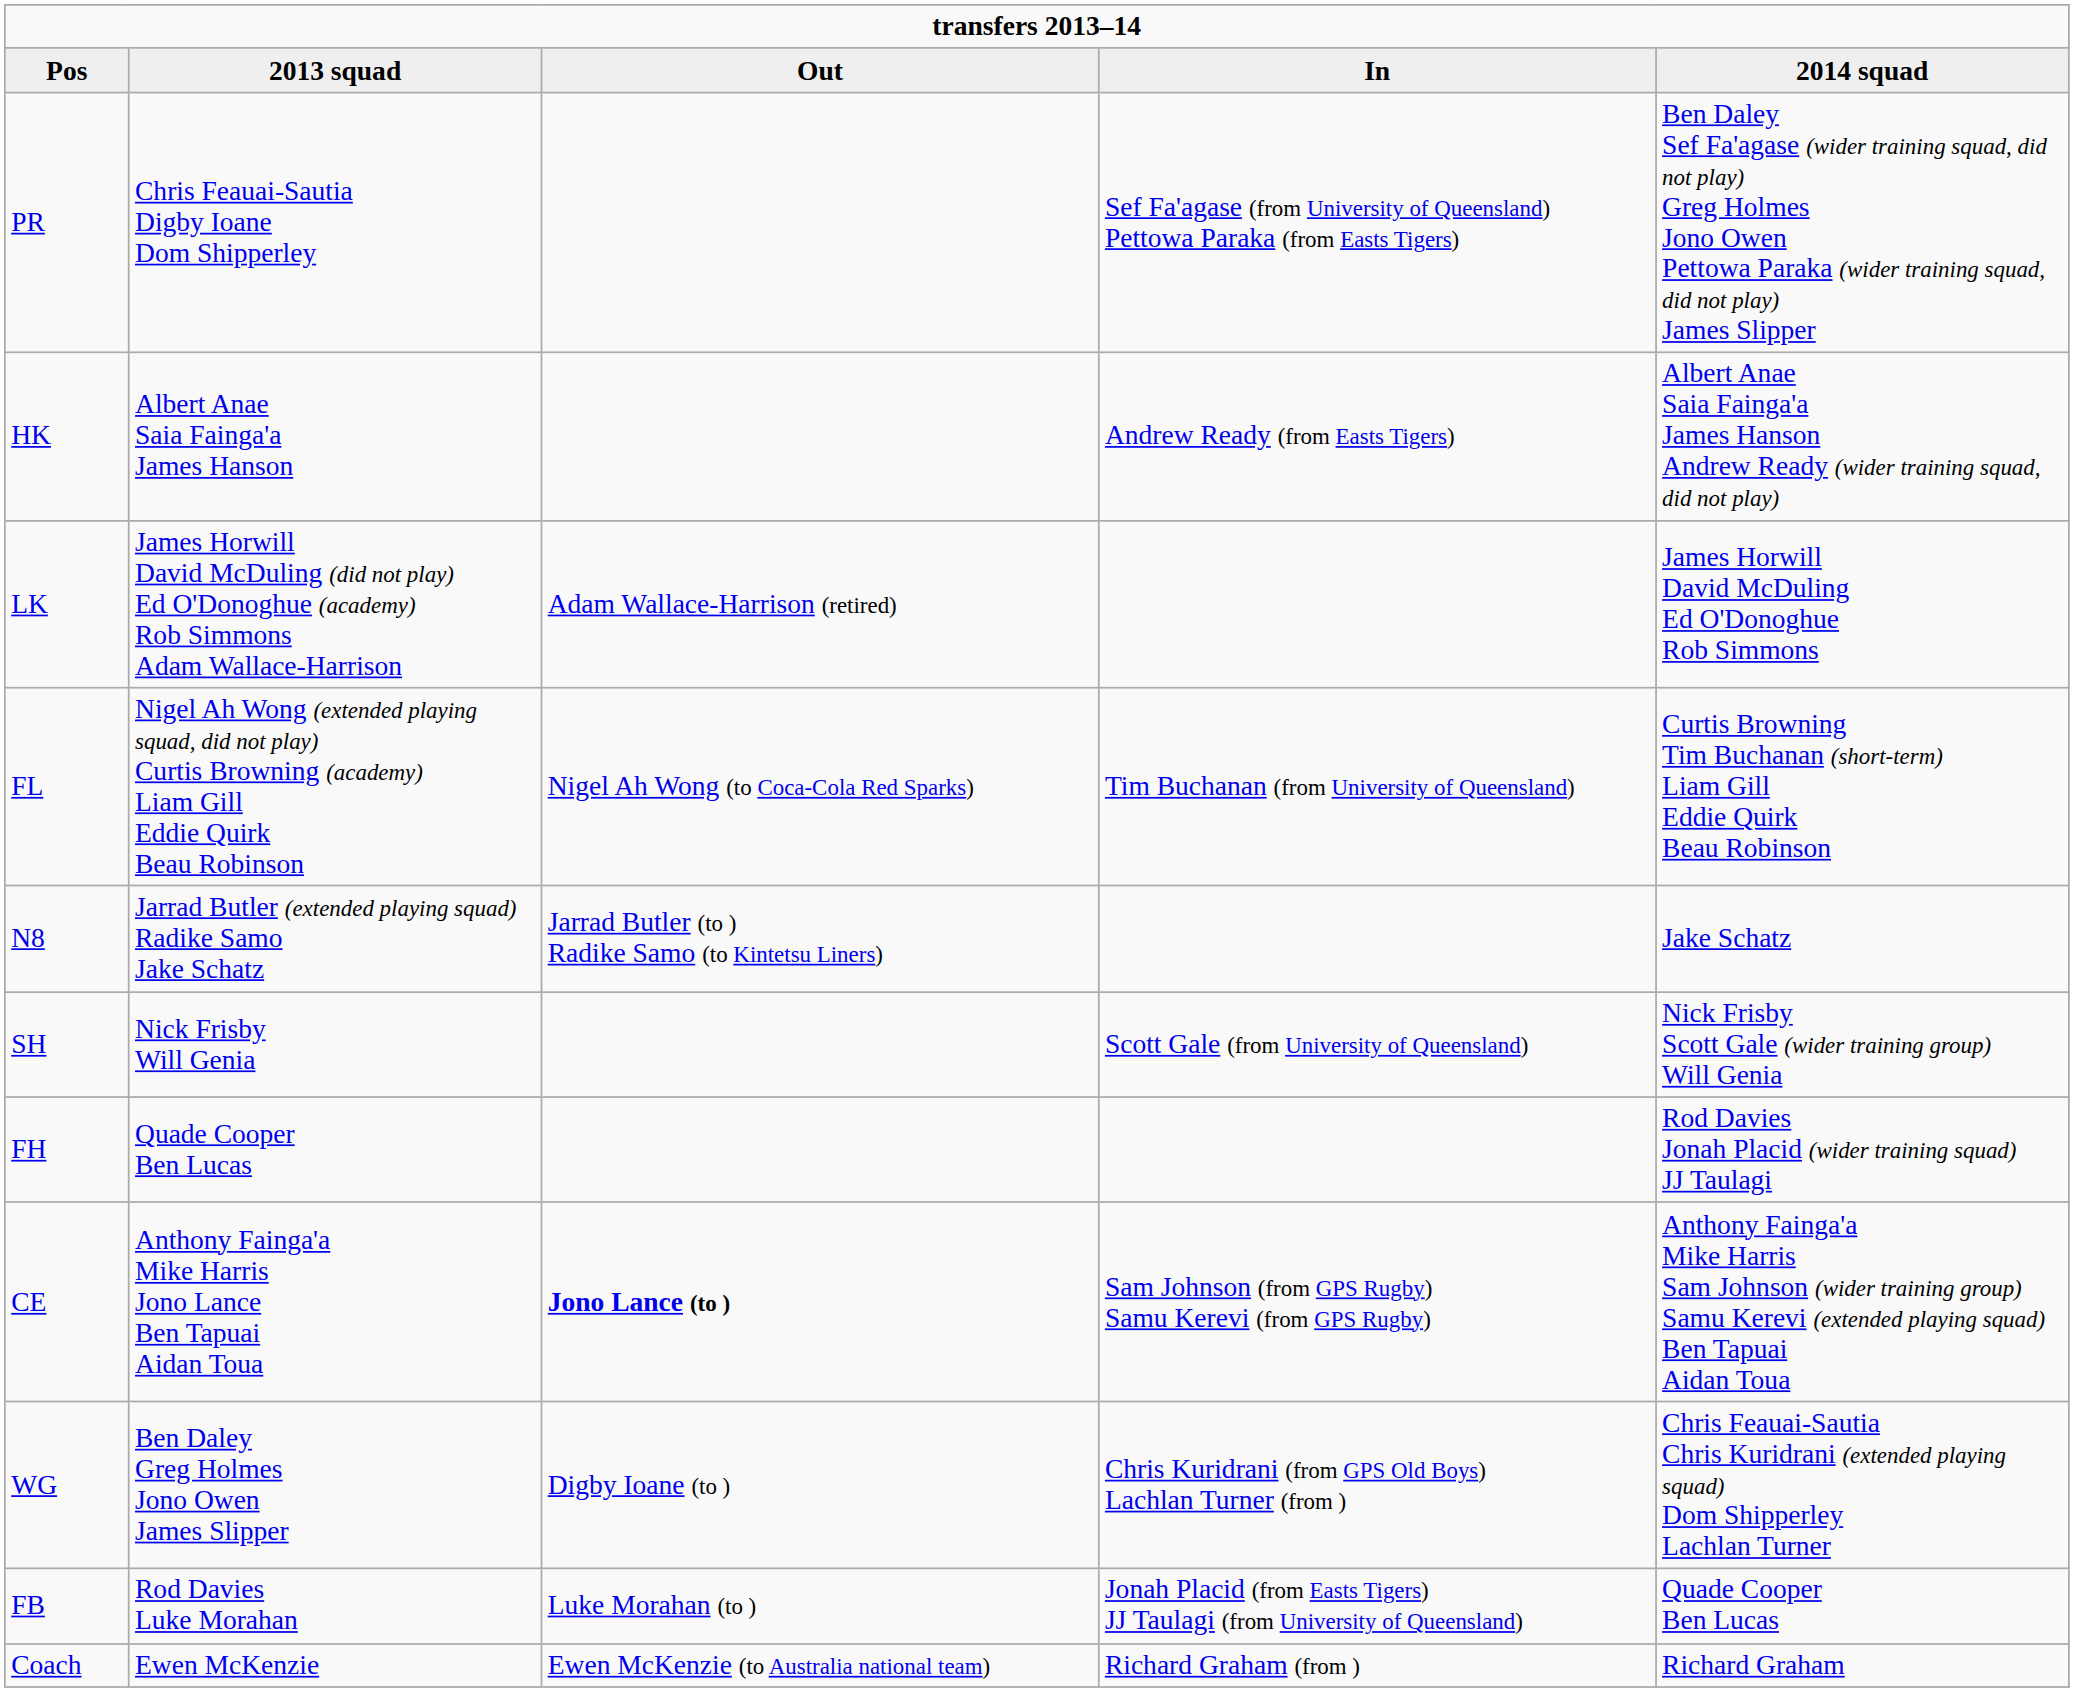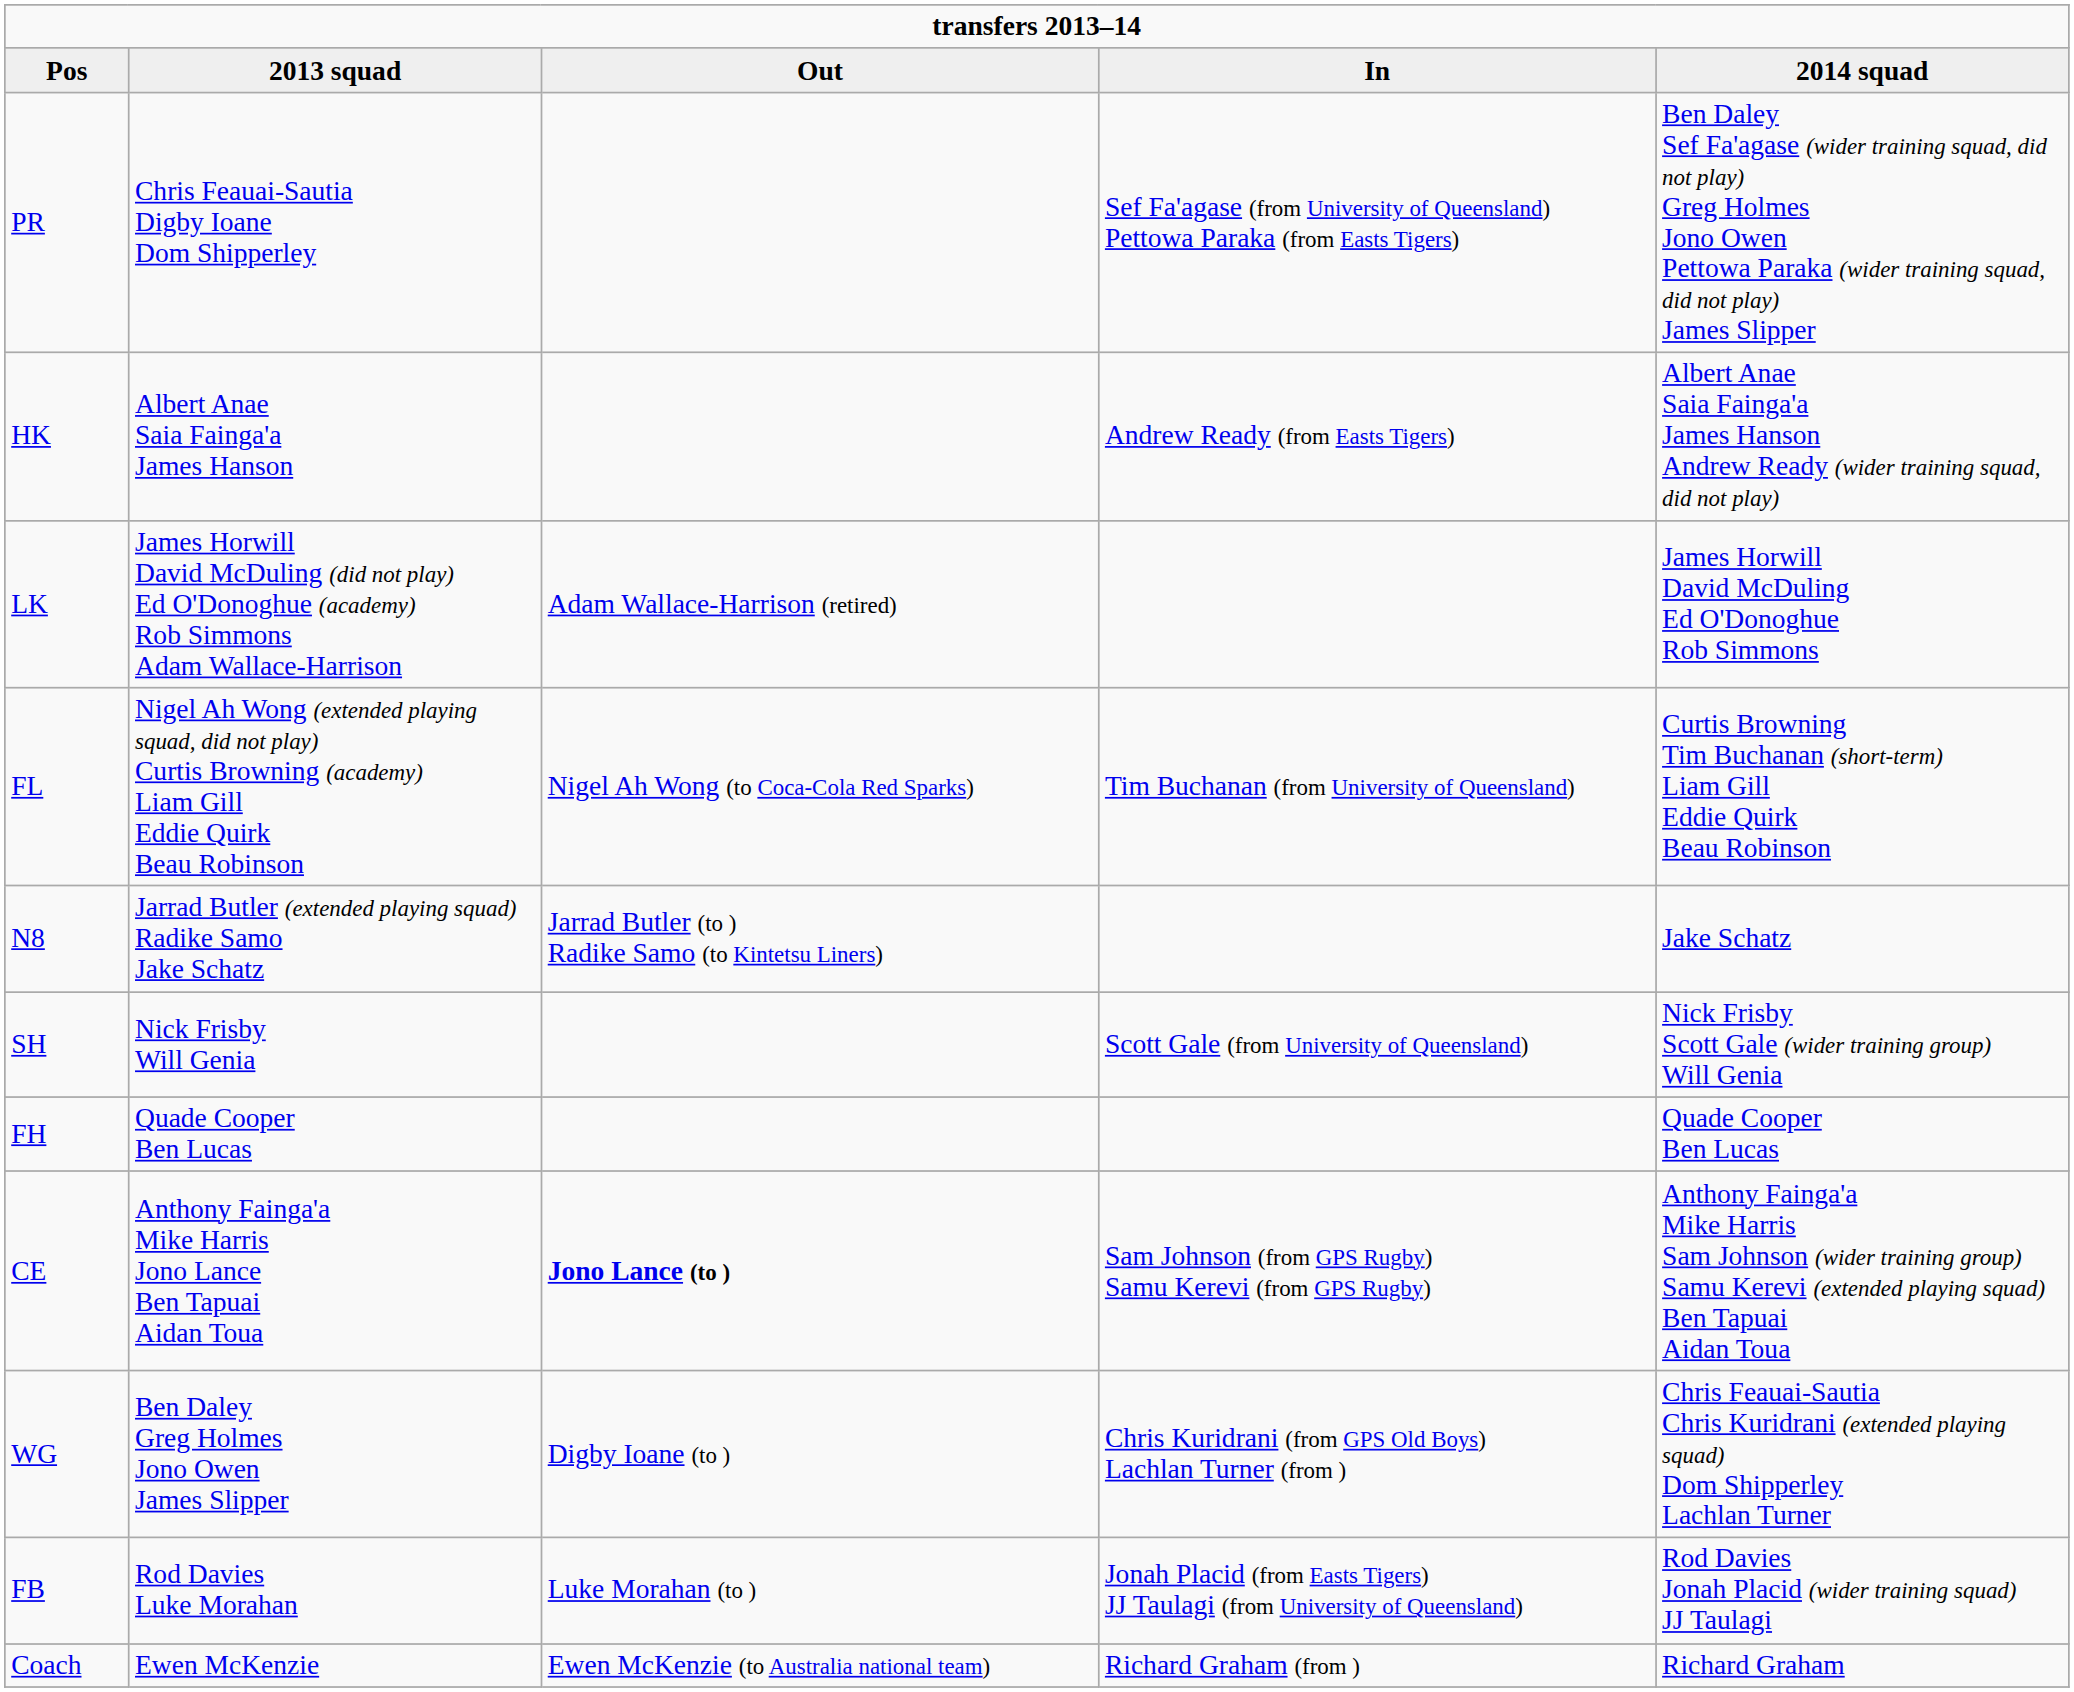 <table class="wikitable" style="text-align: left; width:95%">
 <tr>
 <td colspan="100%" style="text-align:center;"><strong> transfers 2013–14</strong></td>
 </tr>
 <tr>
 <th style="background:#efefef; width:6%;">Pos</th>
 <th style="background:#efefef; width:20%;">2013 squad</th>
 <th style="background:#efefef; width:27%;">Out</th>
 <th style="background:#efefef; width:27%;">In</th>
 <th style="background:#efefef; width:20%;">2014 squad</th>
 </tr>
 <tr>
 <td><a href='#'>PR</a></td>
 <td> <a href='#'>Chris Feauai-Sautia</a><br><a href='#'>Digby Ioane</a><br><a href='#'>Dom Shipperley</a></td>
 <td></td>
 <td>  <a href='#'>Sef Fa'agase</a> <small>(from <a href='#'>University of Queensland</a>)</small><br> <a href='#'>Pettowa Paraka</a> <small>(from <a href='#'>Easts Tigers</a>)</small></td>
 <td> <a href='#'>Ben Daley</a><br><a href='#'>Sef Fa'agase</a> <small><em>(wider training squad, did not play)</em></small><br><a href='#'>Greg Holmes</a><br><a href='#'>Jono Owen</a><br><a href='#'>Pettowa Paraka</a> <small><em>(wider training squad, did not play)</em></small><br><a href='#'>James Slipper</a></td>
 </tr>
 <tr>
 <td><a href='#'>HK</a></td>
 <td> <a href='#'>Albert Anae</a><br><a href='#'>Saia Fainga'a</a><br><a href='#'>James Hanson</a></td>
 <td></td>
 <td>  <a href='#'>Andrew Ready</a> <small>(from <a href='#'>Easts Tigers</a>)</small></td>
 <td> <a href='#'>Albert Anae</a><br><a href='#'>Saia Fainga'a</a><br><a href='#'>James Hanson</a><br><a href='#'>Andrew Ready</a> <small><em>(wider training squad, did not play)</em></small></td>
 </tr>
 <tr>
 <td><a href='#'>LK</a></td>
 <td> <a href='#'>James Horwill</a><br><a href='#'>David McDuling</a> <small><em>(did not play)</em></small><br><a href='#'>Ed O'Donoghue</a> <small><em>(academy)</em></small><br><a href='#'>Rob Simmons</a><br><a href='#'>Adam Wallace-Harrison</a></td>
 <td>  <a href='#'>Adam Wallace-Harrison</a> <small>(retired)</small></td>
 <td></td>
 <td> <a href='#'>James Horwill</a><br><a href='#'>David McDuling</a><br><a href='#'>Ed O'Donoghue</a><br><a href='#'>Rob Simmons</a></td>
 </tr>
 <tr>
 <td><a href='#'>FL</a></td>
 <td> <a href='#'>Nigel Ah Wong</a> <small><em>(extended playing squad, did not play)</em></small><br><a href='#'>Curtis Browning</a> <small><em>(academy)</em></small><br><a href='#'>Liam Gill</a><br><a href='#'>Eddie Quirk</a><br><a href='#'>Beau Robinson</a></td>
 <td>  <a href='#'>Nigel Ah Wong</a> <small>(to  <a href='#'>Coca-Cola Red Sparks</a>)</small></td>
 <td>  <a href='#'>Tim Buchanan</a> <small>(from <a href='#'>University of Queensland</a>)</small></td>
 <td> <a href='#'>Curtis Browning</a><br><a href='#'>Tim Buchanan</a> <small><em>(short-term)</em></small><br><a href='#'>Liam Gill</a><br><a href='#'>Eddie Quirk</a><br><a href='#'>Beau Robinson</a></td>
 </tr>
 <tr>
 <td><a href='#'>N8</a></td>
 <td> <a href='#'>Jarrad Butler</a> <small><em>(extended playing squad)</em></small><br><a href='#'>Radike Samo</a><br><a href='#'>Jake Schatz</a></td>
 <td>  <a href='#'>Jarrad Butler</a> <small>(to )</small><br> <a href='#'>Radike Samo</a> <small>(to  <a href='#'>Kintetsu Liners</a>)</small></td>
 <td></td>
 <td> <a href='#'>Jake Schatz</a></td>
 </tr>
 <tr>
 <td><a href='#'>SH</a></td>
 <td> <a href='#'>Nick Frisby</a><br><a href='#'>Will Genia</a></td>
 <td></td>
 <td>  <a href='#'>Scott Gale</a> <small>(from <a href='#'>University of Queensland</a>)</small></td>
 <td> <a href='#'>Nick Frisby</a><br><a href='#'>Scott Gale</a> <small><em>(wider training group)</em></small><br><a href='#'>Will Genia</a></td>
 </tr>
 <tr>
 <td><a href='#'>FH</a></td>
 <td> <a href='#'>Quade Cooper</a><br><a href='#'>Ben Lucas</a></td>
 <td></td>
 <td></td>
-<td> <a href='#'>Rod Davies</a><br><a href='#'>Jonah Placid</a> <small><em>(wider training squad)</em></small><br><a href='#'>JJ Taulagi</a></td>
+<td> <a href='#'>Quade Cooper</a><br><a href='#'>Ben Lucas</a></td>
 </tr>
 <tr>
 <td><a href='#'>CE</a></td>
 <td> <a href='#'>Anthony Fainga'a</a><br><a href='#'>Mike Harris</a><br><a href='#'>Jono Lance</a><br><a href='#'>Ben Tapuai</a><br><a href='#'>Aidan Toua</a></td>
 <td><strong>  <a href='#'>Jono Lance</a> <small>(to )</small></strong></td>
 <td>  <a href='#'>Sam Johnson</a> <small>(from <a href='#'>GPS Rugby</a>)</small><br> <a href='#'>Samu Kerevi</a> <small>(from <a href='#'>GPS Rugby</a>)</small></td>
 <td> <a href='#'>Anthony Fainga'a</a><br><a href='#'>Mike Harris</a><br><a href='#'>Sam Johnson</a> <small><em>(wider training group)</em></small><br><a href='#'>Samu Kerevi</a> <small><em>(extended playing squad)</em></small><br><a href='#'>Ben Tapuai</a><br><a href='#'>Aidan Toua</a></td>
 </tr>
 <tr>
 <td><a href='#'>WG</a></td>
 <td> <a href='#'>Ben Daley</a><br><a href='#'>Greg Holmes</a><br><a href='#'>Jono Owen</a><br><a href='#'>James Slipper</a></td>
 <td>  <a href='#'>Digby Ioane</a> <small>(to )</small></td>
 <td>  <a href='#'>Chris Kuridrani</a> <small>(from <a href='#'>GPS Old Boys</a>)</small><br> <a href='#'>Lachlan Turner</a> <small>(from )</small></td>
 <td> <a href='#'>Chris Feauai-Sautia</a><br><a href='#'>Chris Kuridrani</a> <small><em>(extended playing squad)</em></small><br><a href='#'>Dom Shipperley</a><br><a href='#'>Lachlan Turner</a></td>
 </tr>
 <tr>
 <td><a href='#'>FB</a></td>
 <td> <a href='#'>Rod Davies</a><br><a href='#'>Luke Morahan</a></td>
 <td>  <a href='#'>Luke Morahan</a> <small>(to )</small></td>
 <td>  <a href='#'>Jonah Placid</a> <small>(from <a href='#'>Easts Tigers</a>)</small><br> <a href='#'>JJ Taulagi</a> <small>(from <a href='#'>University of Queensland</a>)</small></td>
-<td> <a href='#'>Quade Cooper</a><br><a href='#'>Ben Lucas</a></td>
+<td> <a href='#'>Rod Davies</a><br><a href='#'>Jonah Placid</a> <small><em>(wider training squad)</em></small><br><a href='#'>JJ Taulagi</a></td>
 </tr>
 <tr>
 <td><a href='#'>Coach</a></td>
 <td> <a href='#'>Ewen McKenzie</a></td>
 <td>  <a href='#'>Ewen McKenzie</a> <small>(to <a href='#'>Australia national team</a>)</small></td>
 <td>  <a href='#'>Richard Graham</a> <small>(from )</small></td>
 <td> <a href='#'>Richard Graham</a></td>
 </tr>
 </table>
